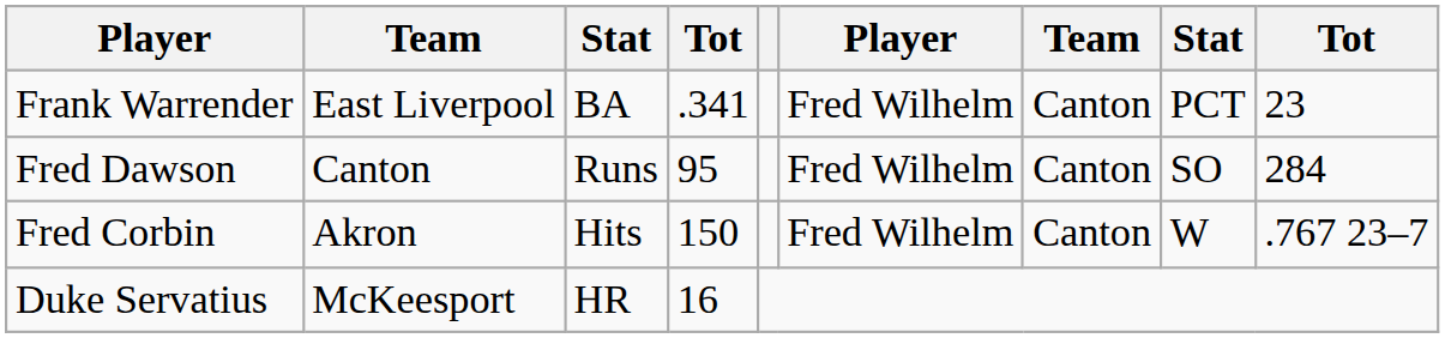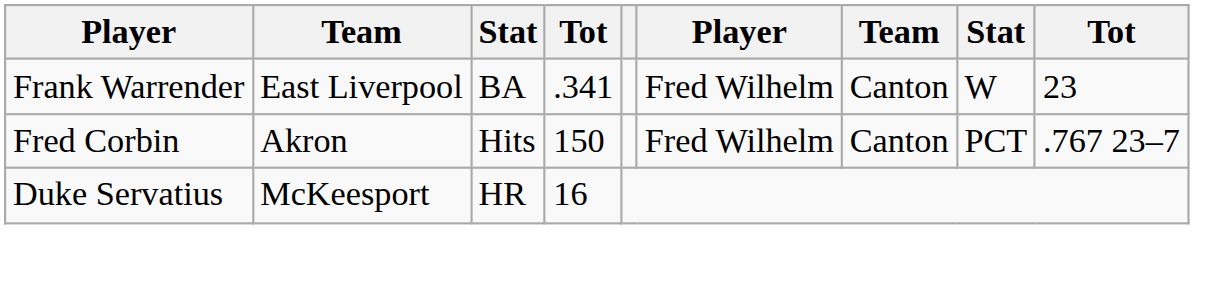 <table class="wikitable">
 <tr>
 <th>Player</th>
 <th>Team</th>
 <th>Stat</th>
 <th>Tot</th>
 <th></th>
 <th>Player</th>
 <th>Team</th>
 <th>Stat</th>
 <th>Tot</th>
 </tr>
 <tr>
 <td>Frank Warrender</td>
 <td>East Liverpool</td>
 <td>BA</td>
 <td>.341</td>
 <td></td>
 <td>Fred Wilhelm</td>
 <td>Canton</td>
-<td>PCT</td>
+<td>W</td>
 <td>23</td>
-</tr>
-<tr>
-<td>Fred Dawson</td>
-<td>Canton</td>
-<td>Runs</td>
-<td>95</td>
-<td></td>
-<td>Fred Wilhelm</td>
-<td>Canton</td>
-<td>SO</td>
-<td>284</td>
 </tr>
 <tr>
 <td>Fred Corbin</td>
 <td>Akron</td>
 <td>Hits</td>
 <td>150</td>
 <td></td>
 <td>Fred Wilhelm</td>
 <td>Canton</td>
-<td>W</td>
+<td>PCT</td>
 <td>.767 23–7</td>
 </tr>
 <tr>
 <td>Duke Servatius</td>
 <td>McKeesport</td>
 <td>HR</td>
 <td>16</td>
 </tr>
 </table>
